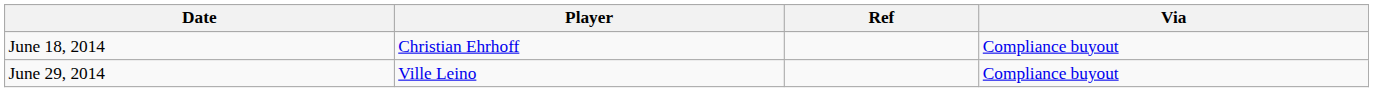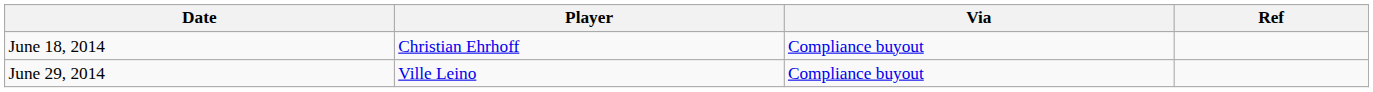 <table class="wikitable" style="width:100%;">
 <tr style="text-align:center; background:#ddd;">
 <th style="width:20%;">Date</th>
 <th style="width:20%;">Player</th>
+<th style="width:20%;">Via</th>
 <th style="width:10%;">Ref</th>
-<th style="width:20%;">Via</th>
 </tr>
 <tr>
 <td>June 18, 2014</td>
 <td><a href='#'>Christian Ehrhoff</a></td>
+<td><a href='#'>Compliance buyout</a></td>
 <td></td>
-<td><a href='#'>Compliance buyout</a></td>
 </tr>
 <tr>
 <td>June 29, 2014</td>
 <td><a href='#'>Ville Leino</a></td>
+<td><a href='#'>Compliance buyout</a></td>
 <td></td>
-<td><a href='#'>Compliance buyout</a></td>
 </tr>
 </table>
